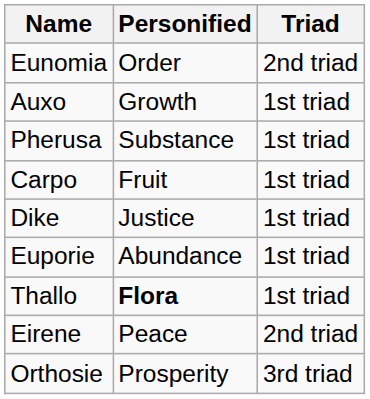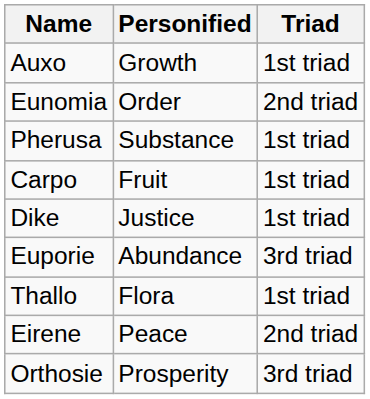 <table class="wikitable">
 <tr>
 <th>Name</th>
 <th>Personified</th>
 <th>Triad</th>
 </tr>
 <tr>
+<td>Auxo</td>
+<td>Growth</td>
+<td>1st triad</td>
+</tr>
+<tr>
 <td>Eunomia</td>
 <td>Order</td>
 <td>2nd triad</td>
-</tr>
-<tr>
-<td>Auxo</td>
-<td>Growth</td>
-<td>1st triad</td>
 </tr>
 <tr>
 <td>Pherusa</td>
 <td>Substance</td>
 <td>1st triad</td>
 </tr>
 <tr>
 <td>Carpo</td>
 <td>Fruit</td>
 <td>1st triad</td>
 </tr>
 <tr>
 <td>Dike</td>
 <td>Justice</td>
 <td>1st triad</td>
 </tr>
 <tr>
 <td>Euporie</td>
 <td>Abundance</td>
-<td>1st triad</td>
+<td>3rd triad</td>
 </tr>
 <tr>
 <td>Thallo</td>
-<td><strong>Flora</strong></td>
+<td>Flora</td>
 <td>1st triad</td>
 </tr>
 <tr>
 <td>Eirene</td>
 <td>Peace</td>
 <td>2nd triad</td>
 </tr>
 <tr>
 <td>Orthosie</td>
 <td>Prosperity</td>
 <td>3rd triad</td>
 </tr>
 </table>
